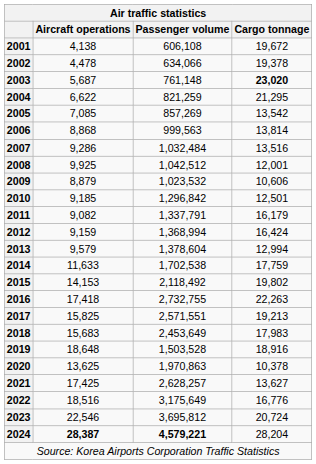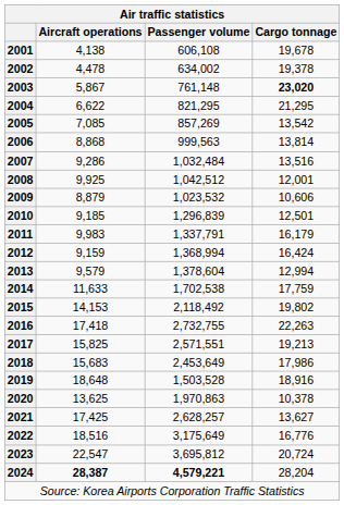 <table class="wikitable sortable"; style="text-align: center; font-size: 95%">
 <tr>
 <th colspan="4">Air traffic statistics</th>
 </tr>
 <tr>
 <th></th>
 <th>Aircraft operations</th>
 <th>Passenger volume</th>
 <th>Cargo tonnage</th>
 </tr>
 <tr>
 <th>2001</th>
 <td>4,138</td>
 <td>606,108</td>
-<td>19,672</td>
+<td>19,678</td>
 </tr>
 <tr>
 <th>2002</th>
 <td>4,478</td>
-<td>634,066</td>
+<td>634,002</td>
 <td>19,378</td>
 </tr>
 <tr>
 <th>2003</th>
-<td>5,687</td>
+<td>5,867</td>
 <td>761,148</td>
 <td><strong>23,020</strong></td>
 </tr>
 <tr>
 <th>2004</th>
 <td>6,622</td>
-<td>821,259</td>
+<td>821,295</td>
 <td>21,295</td>
 </tr>
 <tr>
 <th>2005</th>
 <td>7,085</td>
 <td>857,269</td>
 <td>13,542</td>
 </tr>
 <tr>
 <th>2006</th>
 <td>8,868</td>
 <td>999,563</td>
 <td>13,814</td>
 </tr>
 <tr>
 <th>2007</th>
 <td>9,286</td>
 <td>1,032,484</td>
 <td>13,516</td>
 </tr>
 <tr>
 <th>2008</th>
 <td>9,925</td>
 <td>1,042,512</td>
 <td>12,001</td>
 </tr>
 <tr>
 <th>2009</th>
 <td>8,879</td>
 <td>1,023,532</td>
 <td>10,606</td>
 </tr>
 <tr>
 <th>2010</th>
 <td>9,185</td>
-<td>1,296,842</td>
+<td>1,296,839</td>
 <td>12,501</td>
 </tr>
 <tr>
 <th>2011</th>
-<td>9,082</td>
+<td>9,983</td>
 <td>1,337,791</td>
 <td>16,179</td>
 </tr>
 <tr>
 <th>2012</th>
 <td>9,159</td>
 <td>1,368,994</td>
 <td>16,424</td>
 </tr>
 <tr>
 <th>2013</th>
 <td>9,579</td>
 <td>1,378,604</td>
 <td>12,994</td>
 </tr>
 <tr>
 <th>2014</th>
 <td>11,633</td>
 <td>1,702,538</td>
 <td>17,759</td>
 </tr>
 <tr>
 <th>2015</th>
 <td>14,153</td>
 <td>2,118,492</td>
 <td>19,802</td>
 </tr>
 <tr>
 <th>2016</th>
 <td>17,418</td>
 <td>2,732,755</td>
 <td>22,263</td>
 </tr>
 <tr>
 <th>2017</th>
 <td>15,825</td>
 <td>2,571,551</td>
 <td>19,213</td>
 </tr>
 <tr>
 <th>2018</th>
 <td>15,683</td>
 <td>2,453,649</td>
-<td>17,983</td>
+<td>17,986</td>
 </tr>
 <tr>
 <th>2019</th>
 <td>18,648</td>
 <td>1,503,528</td>
 <td>18,916</td>
 </tr>
 <tr>
 <th>2020</th>
 <td>13,625</td>
 <td>1,970,863</td>
 <td>10,378</td>
 </tr>
 <tr>
 <th>2021</th>
 <td>17,425</td>
 <td>2,628,257</td>
 <td>13,627</td>
 </tr>
 <tr>
 <th>2022</th>
 <td>18,516</td>
 <td>3,175,649</td>
 <td>16,776</td>
 </tr>
 <tr>
 <th>2023</th>
-<td>22,546</td>
+<td>22,547</td>
 <td>3,695,812</td>
 <td>20,724</td>
 </tr>
 <tr>
 <th>2024</th>
 <td><strong>28,387</strong></td>
 <td><strong>4,579,221</strong></td>
 <td>28,204</td>
 </tr>
 <tr>
 <td colspan="4"><em>Source: Korea Airports Corporation Traffic Statistics</em></td>
 </tr>
 </table>
